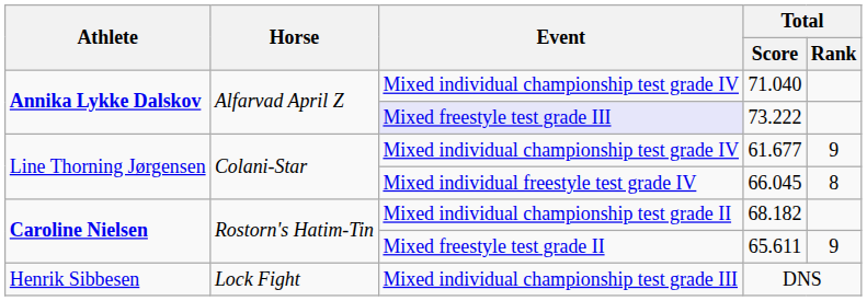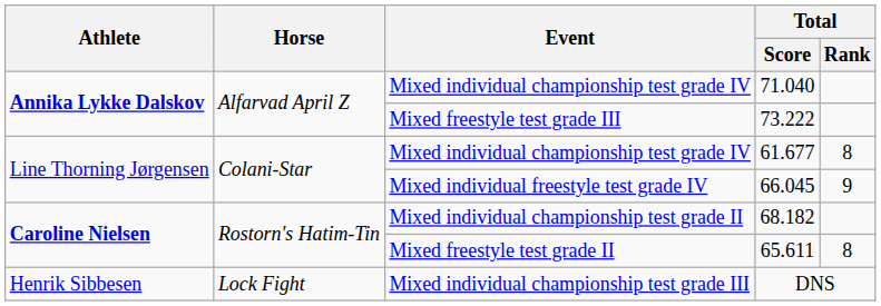 <table class=wikitable style="font-size:90%">
 <tr>
 <th rowspan="2">Athlete</th>
 <th rowspan="2">Horse</th>
 <th rowspan="2">Event</th>
 <th colspan="2">Total</th>
 </tr>
 <tr>
 <th>Score</th>
 <th>Rank</th>
 </tr>
 <tr>
 <td rowspan="2"><strong><a href='#'>Annika Lykke Dalskov</a></strong></td>
 <td rowspan="2"><em>Alfarvad April Z</em></td>
 <td><a href='#'>Mixed individual championship test grade IV</a></td>
 <td align="center">71.040</td>
 <td align="center"></td>
 </tr>
 <tr>
-<td style="background: lavender;"><a href='#'>Mixed freestyle test grade III</a></td>
+<td><a href='#'>Mixed freestyle test grade III</a></td>
 <td align="center">73.222</td>
 <td align="center"></td>
 </tr>
 <tr>
 <td rowspan="2"><a href='#'>Line Thorning Jørgensen</a></td>
 <td rowspan="2"><em>Colani-Star</em></td>
 <td><a href='#'>Mixed individual championship test grade IV</a></td>
 <td align="center">61.677</td>
-<td align="center">9</td>
+<td align="center">8</td>
 </tr>
 <tr>
 <td><a href='#'>Mixed individual freestyle test grade IV</a></td>
 <td align="center">66.045</td>
-<td align="center">8</td>
+<td align="center">9</td>
 </tr>
 <tr>
 <td rowspan="2"><strong><a href='#'>Caroline Nielsen</a></strong></td>
 <td rowspan="2"><em>Rostorn's Hatim-Tin</em></td>
 <td><a href='#'>Mixed individual championship test grade II</a></td>
 <td align="center">68.182</td>
 <td align="center"></td>
 </tr>
 <tr>
 <td><a href='#'>Mixed freestyle test grade II</a></td>
 <td align="center">65.611</td>
-<td align="center">9</td>
+<td align="center">8</td>
 </tr>
 <tr>
 <td><a href='#'>Henrik Sibbesen</a></td>
 <td><em>Lock Fight</em></td>
 <td><a href='#'>Mixed individual championship test grade III</a></td>
 <td align="center" colspan="2">DNS</td>
 </tr>
 </table>
